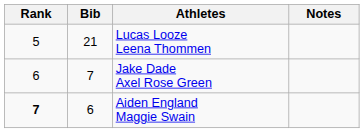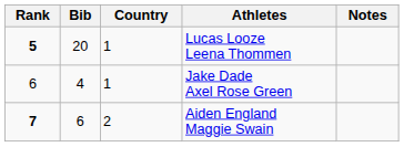 <table class="wikitable" style="text-align:center; width:450px">
 <tr>
 <th>Rank</th>
 <th>Bib</th>
+<th>Country</th>
 <th>Athletes</th>
 <th>Notes</th>
 </tr>
 <tr>
-<td>5</td>
-<td>21</td>
+<td><strong>5</strong></td>
+<td>20</td>
+<td align=left> 1</td>
 <td align=left><a href='#'>Lucas Looze</a><br><a href='#'>Leena Thommen</a></td>
 <td></td>
 </tr>
 <tr>
 <td>6</td>
-<td>7</td>
+<td>4</td>
+<td align=left> 1</td>
 <td align=left><a href='#'>Jake Dade</a><br><a href='#'>Axel Rose Green</a></td>
 <td></td>
 </tr>
 <tr>
 <td><strong>7</strong></td>
 <td>6</td>
+<td align=left> 2</td>
 <td align=left><a href='#'>Aiden England</a><br><a href='#'>Maggie Swain</a></td>
 <td></td>
 </tr>
 </table>
